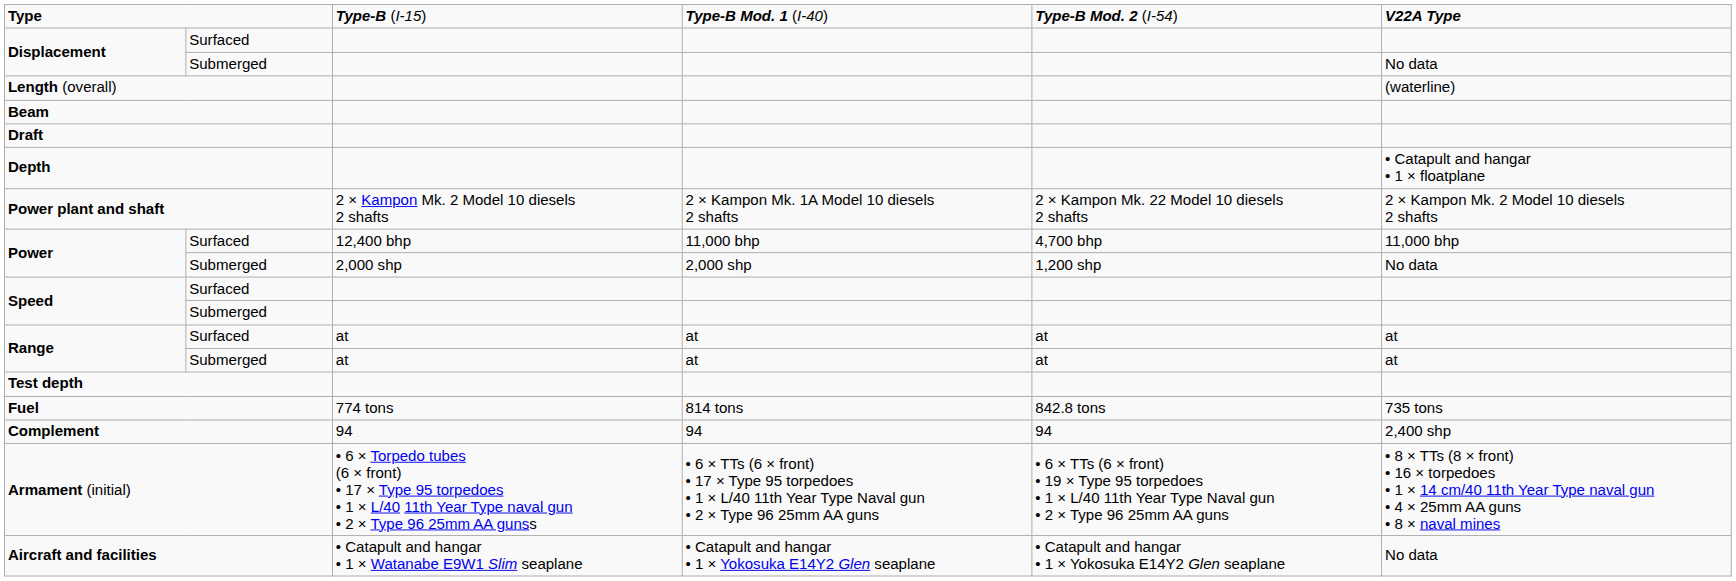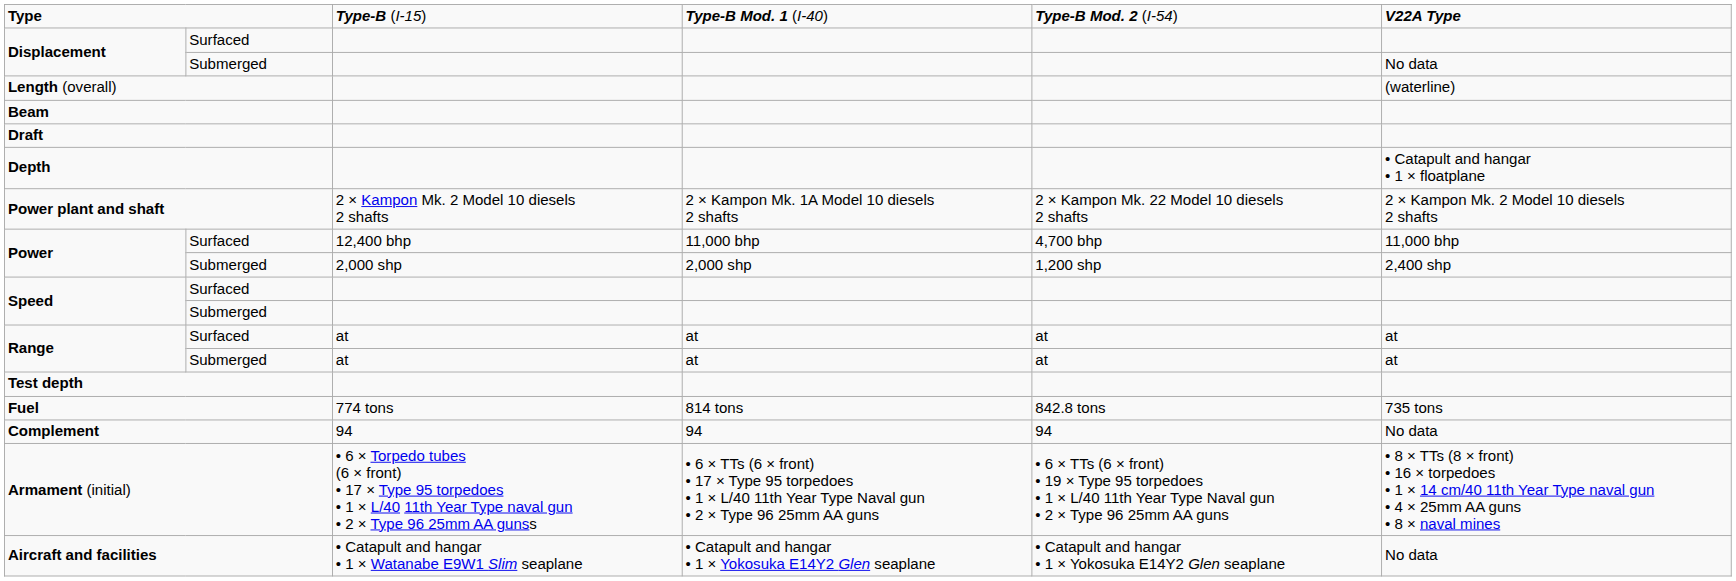 <table class="wikitable">
 <tr>
 <td style="width:15%;" colspan="2"><strong>Type</strong></td>
 <td style="width:16%;"><strong><em>Type-B</em></strong> (<em>I-15</em>)</td>
 <td style="width:16%;"><strong><em>Type-B Mod. 1</em></strong> (<em>I-40</em>)</td>
 <td style="width:16%;"><strong><em>Type-B Mod. 2</em></strong> (<em>I-54</em>)</td>
 <td style="width:16%;"><strong><em>V22A Type</em></strong></td>
 </tr>
 <tr>
 <td rowspan="2"><strong>Displacement</strong></td>
 <td>Surfaced</td>
 <td></td>
 <td></td>
 <td></td>
 <td></td>
 </tr>
 <tr>
 <td>Submerged</td>
 <td></td>
 <td></td>
 <td></td>
 <td>No data</td>
 </tr>
 <tr>
 <td colspan="2"><strong>Length</strong> (overall)</td>
 <td></td>
 <td></td>
 <td></td>
 <td> (waterline)</td>
 </tr>
 <tr>
 <td colspan="2"><strong>Beam</strong></td>
 <td></td>
 <td></td>
 <td></td>
 <td></td>
 </tr>
 <tr>
 <td colspan="2"><strong>Draft</strong></td>
 <td></td>
 <td></td>
 <td></td>
 <td></td>
 </tr>
 <tr>
 <td colspan="2"><strong>Depth</strong></td>
 <td></td>
 <td></td>
 <td></td>
 <td>• Catapult and hangar<br>• 1 × floatplane</td>
 </tr>
 <tr>
 <td colspan="2"><strong>Power plant and shaft</strong></td>
 <td>2 × <a href='#'>Kampon</a> Mk. 2 Model 10 diesels<br>2 shafts</td>
 <td>2 × Kampon Mk. 1A Model 10 diesels<br>2 shafts</td>
 <td>2 × Kampon Mk. 22 Model 10 diesels<br>2 shafts</td>
 <td>2 × Kampon Mk. 2 Model 10 diesels<br>2 shafts</td>
 </tr>
 <tr>
 <td rowspan="2"><strong>Power</strong></td>
 <td>Surfaced</td>
 <td>12,400 bhp</td>
 <td>11,000 bhp</td>
 <td>4,700 bhp</td>
 <td>11,000 bhp</td>
 </tr>
 <tr>
 <td>Submerged</td>
 <td>2,000 shp</td>
 <td>2,000 shp</td>
 <td>1,200 shp</td>
-<td>No data</td>
+<td>2,400 shp</td>
 </tr>
 <tr>
 <td rowspan="2"><strong>Speed</strong></td>
 <td>Surfaced</td>
 <td></td>
 <td></td>
 <td></td>
 <td></td>
 </tr>
 <tr>
 <td>Submerged</td>
 <td></td>
 <td></td>
 <td></td>
 <td></td>
 </tr>
 <tr>
 <td rowspan="2"><strong>Range</strong></td>
 <td>Surfaced</td>
 <td> at </td>
 <td> at </td>
 <td> at </td>
 <td> at </td>
 </tr>
 <tr>
 <td>Submerged</td>
 <td> at </td>
 <td> at </td>
 <td> at </td>
 <td> at </td>
 </tr>
 <tr>
 <td colspan="2"><strong>Test depth</strong></td>
 <td></td>
 <td></td>
 <td></td>
 <td></td>
 </tr>
 <tr>
 <td colspan="2"><strong>Fuel</strong></td>
 <td>774 tons</td>
 <td>814 tons</td>
 <td>842.8 tons</td>
 <td>735 tons</td>
 </tr>
 <tr>
 <td colspan="2"><strong>Complement</strong></td>
 <td>94</td>
 <td>94</td>
 <td>94</td>
-<td>2,400 shp</td>
+<td>No data</td>
 </tr>
 <tr>
 <td colspan="2"><strong>Armament</strong> (initial)</td>
 <td>• 6 ×  <a href='#'>Torpedo tubes</a><br>(6 × front)<br>• 17 × <a href='#'>Type 95 torpedoes</a><br>• 1 ×  <a href='#'>L/40</a> <a href='#'>11th Year Type naval gun</a><br>• 2 × <a href='#'>Type 96 25mm AA guns</a>s</td>
 <td>• 6 ×  TTs (6 × front)<br>• 17 × Type 95 torpedoes<br>• 1 ×  L/40 11th Year Type Naval gun<br>• 2 × Type 96 25mm AA guns</td>
 <td>• 6 ×  TTs (6 × front)<br>• 19 × Type 95 torpedoes<br>• 1 ×  L/40 11th Year Type Naval gun<br>• 2 × Type 96 25mm AA guns</td>
 <td>• 8 ×  TTs (8 × front)<br>• 16 × torpedoes<br>• 1 × <a href='#'>14 cm/40 11th Year Type naval gun</a><br>• 4 × 25mm AA guns<br>• 8 × <a href='#'>naval mines</a></td>
 </tr>
 <tr>
 <td colspan="2"><strong>Aircraft and facilities</strong></td>
 <td>• Catapult and hangar<br>• 1 × <a href='#'>Watanabe E9W1 <em>Slim</em></a> seaplane</td>
 <td>• Catapult and hangar<br>• 1 × <a href='#'>Yokosuka E14Y2 <em>Glen</em></a> seaplane</td>
 <td>• Catapult and hangar<br>• 1 × Yokosuka E14Y2 <em>Glen</em> seaplane</td>
 <td>No data</td>
 </tr>
 </table>
